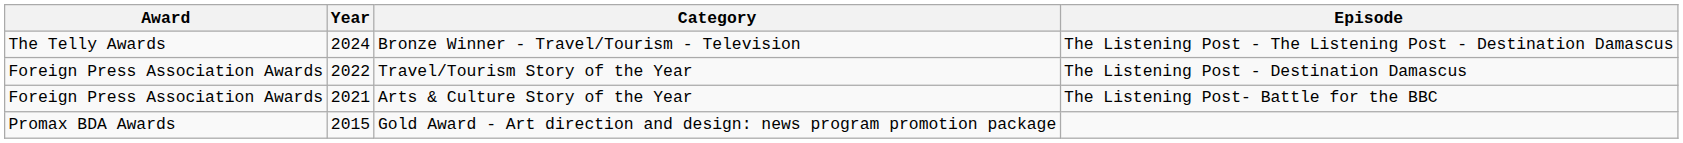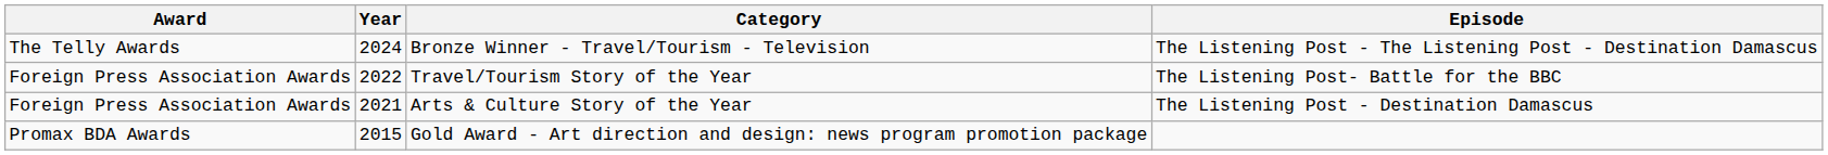 <table class="wikitable">
 <tr>
 <th>Award</th>
 <th>Year</th>
 <th>Category</th>
 <th>Episode</th>
 </tr>
 <tr>
 <td>The Telly Awards</td>
 <td>2024</td>
 <td>Bronze Winner - Travel/Tourism - Television</td>
 <td>The Listening Post - The Listening Post - Destination Damascus</td>
 </tr>
 <tr>
 <td>Foreign Press Association Awards</td>
 <td>2022</td>
 <td>Travel/Tourism Story of the Year</td>
-<td>The Listening Post - Destination Damascus</td>
+<td>The Listening Post- Battle for the BBC</td>
 </tr>
 <tr>
 <td>Foreign Press Association Awards</td>
 <td>2021</td>
 <td>Arts & Culture Story of the Year</td>
-<td>The Listening Post- Battle for the BBC</td>
+<td>The Listening Post - Destination Damascus</td>
 </tr>
 <tr>
 <td>Promax BDA Awards</td>
 <td>2015</td>
 <td>Gold Award - Art direction and design: news program promotion package</td>
 <td></td>
 </tr>
 </table>
